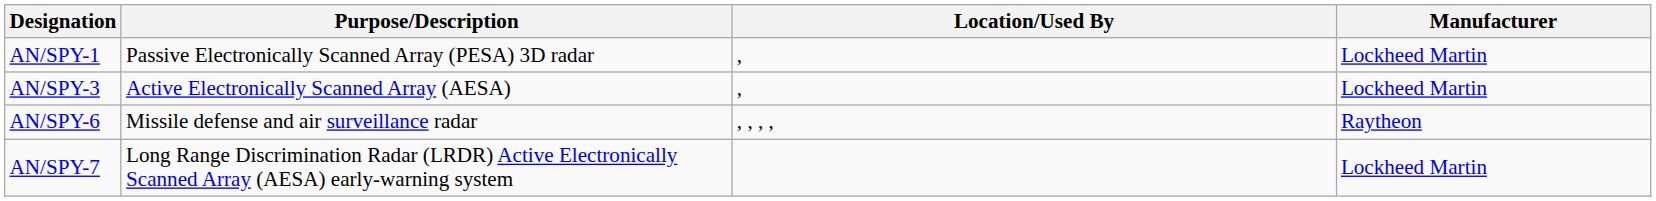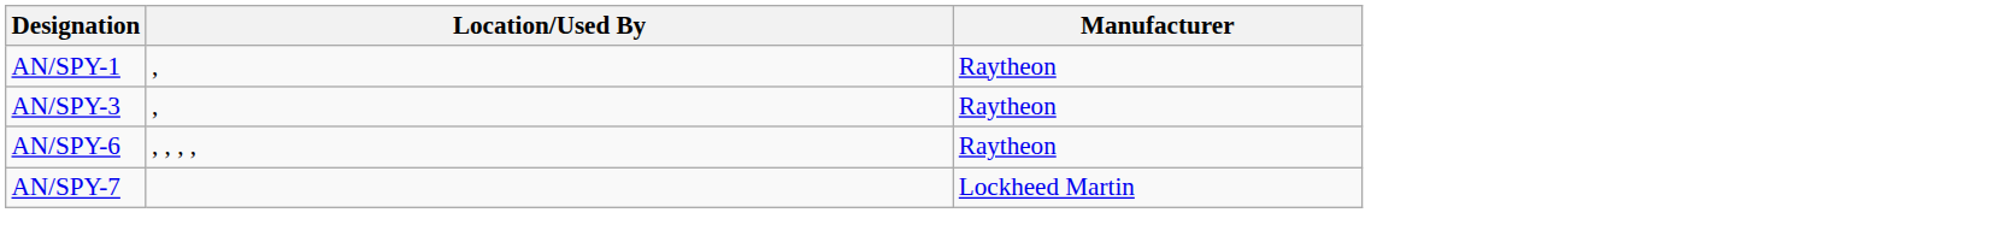 <table class="wikitable sortable">
 <tr>
 <th scope="col">Designation</th>
-<th scope="col" style="width: 500px;">Purpose/Description</th>
 <th scope="col" style="width: 500px;">Location/Used By</th>
 <th scope="col" style="width: 250px;">Manufacturer</th>
 </tr>
 <tr>
 <td><a href='#'>AN/SPY-1</a></td>
-<td>Passive Electronically Scanned Array (PESA) 3D radar</td>
 <td>, </td>
-<td><a href='#'>Lockheed Martin</a></td>
+<td><a href='#'>Raytheon</a></td>
 </tr>
 <tr>
 <td><a href='#'>AN/SPY-3</a></td>
-<td><a href='#'>Active Electronically Scanned Array</a> (AESA)</td>
 <td>, </td>
-<td><a href='#'>Lockheed Martin</a></td>
+<td><a href='#'>Raytheon</a></td>
 </tr>
 <tr>
 <td><a href='#'>AN/SPY-6</a></td>
-<td>Missile defense and air <a href='#'>surveillance</a> radar</td>
 <td>, , , , </td>
 <td><a href='#'>Raytheon</a></td>
 </tr>
 <tr>
 <td><a href='#'>AN/SPY-7</a></td>
-<td>Long Range Discrimination Radar (LRDR) <a href='#'>Active Electronically Scanned Array</a> (AESA) early-warning system</td>
 <td></td>
 <td><a href='#'>Lockheed Martin</a></td>
 </tr>
 </table>
